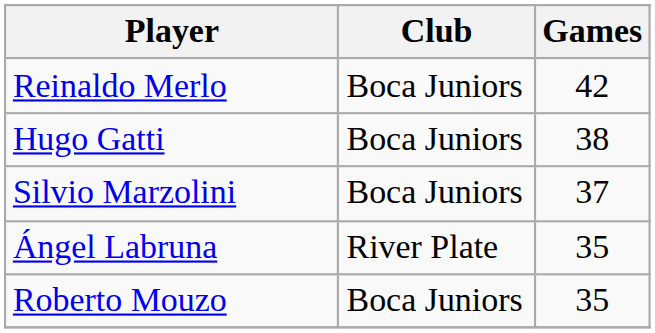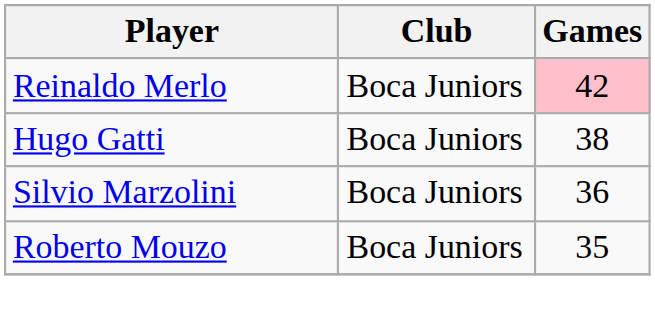 <table class="wikitable">
 <tr>
 </tr>
 <tr>
 <th width=150>Player</th>
 <th width=85>Club</th>
 <th width=30>Games</th>
 </tr>
 <tr>
 <td><a href='#'>Reinaldo Merlo</a></td>
 <td>Boca Juniors</td>
-<td align=center>42</td>
+<td align=center style="background: pink;">42</td>
 </tr>
 <tr>
 <td><a href='#'>Hugo Gatti</a></td>
 <td>Boca Juniors</td>
 <td align=center>38</td>
 </tr>
 <tr>
 <td><a href='#'>Silvio Marzolini</a></td>
 <td>Boca Juniors</td>
-<td align=center>37</td>
-</tr>
-<tr>
-<td><a href='#'>Ángel Labruna</a></td>
-<td>River Plate</td>
-<td align=center>35</td>
+<td align=center>36</td>
 </tr>
 <tr>
 <td><a href='#'>Roberto Mouzo</a></td>
 <td>Boca Juniors</td>
 <td align=center>35</td>
 </tr>
 <tr>
 </tr>
 </table>
